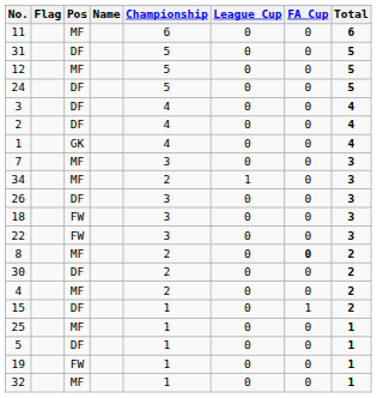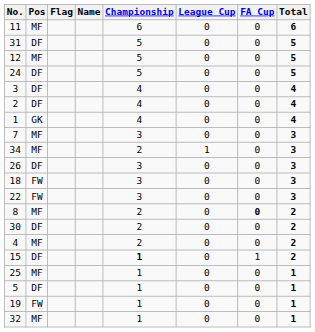 <table class="wikitable sortable" style="text-align:center; font-size:95%;">
 <tr>
 <th>No.</th>
+<th>Pos</th>
 <th>Flag</th>
-<th>Pos</th>
 <th>Name</th>
 <th><a href='#'>Championship</a></th>
 <th><a href='#'>League Cup</a></th>
 <th><a href='#'>FA Cup</a></th>
 <th>Total</th>
 </tr>
 <tr>
 <td>11</td>
+<td>MF</td>
 <td></td>
-<td>MF</td>
 <td></td>
 <td>6</td>
 <td>0</td>
 <td>0</td>
 <td> <strong>6</strong></td>
 </tr>
 <tr>
 <td>31</td>
+<td>DF</td>
 <td></td>
-<td>DF</td>
 <td></td>
 <td>5</td>
 <td>0</td>
 <td>0</td>
 <td> <strong>5</strong></td>
 </tr>
 <tr>
 <td>12</td>
+<td>MF</td>
 <td></td>
-<td>MF</td>
 <td></td>
 <td>5</td>
 <td>0</td>
 <td>0</td>
 <td> <strong>5</strong></td>
 </tr>
 <tr>
 <td>24</td>
+<td>DF</td>
 <td></td>
-<td>DF</td>
 <td></td>
 <td>5</td>
 <td>0</td>
 <td>0</td>
 <td> <strong>5</strong></td>
 </tr>
 <tr>
 <td>3</td>
+<td>DF</td>
 <td></td>
-<td>DF</td>
 <td></td>
 <td>4</td>
 <td>0</td>
 <td>0</td>
 <td> <strong>4</strong></td>
 </tr>
 <tr>
 <td>2</td>
+<td>DF</td>
 <td></td>
-<td>DF</td>
 <td></td>
 <td>4</td>
 <td>0</td>
 <td>0</td>
 <td> <strong>4</strong></td>
 </tr>
 <tr>
 <td>1</td>
+<td>GK</td>
 <td></td>
-<td>GK</td>
 <td></td>
 <td>4</td>
 <td>0</td>
 <td>0</td>
 <td> <strong>4</strong></td>
 </tr>
 <tr>
 <td>7</td>
+<td>MF</td>
 <td></td>
-<td>MF</td>
 <td></td>
 <td>3</td>
 <td>0</td>
 <td>0</td>
 <td> <strong>3</strong></td>
 </tr>
 <tr>
 <td>34</td>
+<td>MF</td>
 <td></td>
-<td>MF</td>
 <td></td>
 <td>2</td>
 <td>1</td>
 <td>0</td>
 <td> <strong>3</strong></td>
 </tr>
 <tr>
 <td>26</td>
+<td>DF</td>
 <td></td>
-<td>DF</td>
 <td></td>
 <td>3</td>
 <td>0</td>
 <td>0</td>
 <td> <strong>3</strong></td>
 </tr>
 <tr>
 <td>18</td>
+<td>FW</td>
 <td></td>
-<td>FW</td>
 <td></td>
 <td>3</td>
 <td>0</td>
 <td>0</td>
 <td> <strong>3</strong></td>
 </tr>
 <tr>
 <td>22</td>
+<td>FW</td>
 <td></td>
-<td>FW</td>
 <td></td>
 <td>3</td>
 <td>0</td>
 <td>0</td>
 <td> <strong>3</strong></td>
 </tr>
 <tr>
 <td>8</td>
+<td>MF</td>
 <td></td>
-<td>MF</td>
 <td></td>
 <td>2</td>
 <td>0</td>
 <td><strong>0</strong></td>
 <td> <strong>2</strong></td>
 </tr>
 <tr>
 <td>30</td>
+<td>DF</td>
 <td></td>
-<td>DF</td>
 <td></td>
 <td>2</td>
 <td>0</td>
 <td>0</td>
 <td> <strong>2</strong></td>
 </tr>
 <tr>
 <td>4</td>
+<td>MF</td>
 <td></td>
-<td>MF</td>
 <td></td>
 <td>2</td>
 <td>0</td>
 <td>0</td>
 <td> <strong>2</strong></td>
 </tr>
 <tr>
 <td>15</td>
-<td></td>
 <td>DF</td>
 <td></td>
-<td>1</td>
+<td></td>
+<td><strong>1</strong></td>
 <td>0</td>
 <td>1</td>
 <td> <strong>2</strong></td>
 </tr>
 <tr>
 <td>25</td>
+<td>MF</td>
 <td></td>
-<td>MF</td>
 <td></td>
 <td>1</td>
 <td>0</td>
 <td>0</td>
 <td> <strong>1</strong></td>
 </tr>
 <tr>
 <td>5</td>
+<td>DF</td>
 <td></td>
-<td>DF</td>
 <td></td>
 <td>1</td>
 <td>0</td>
 <td>0</td>
 <td> <strong>1</strong></td>
 </tr>
 <tr>
 <td>19</td>
+<td>FW</td>
 <td></td>
-<td>FW</td>
 <td></td>
 <td>1</td>
 <td>0</td>
 <td>0</td>
 <td> <strong>1</strong></td>
 </tr>
 <tr>
 <td>32</td>
+<td>MF</td>
 <td></td>
-<td>MF</td>
 <td></td>
 <td>1</td>
 <td>0</td>
 <td>0</td>
 <td> <strong>1</strong></td>
 </tr>
 </table>
